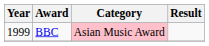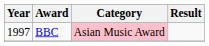 <table class="wikitable sortable">
 <tr style="background:#b0c4de; text-align:center;">
 <th>Year</th>
 <th>Award</th>
 <th>Category</th>
 <th>Result</th>
 </tr>
 <tr>
-<td rowspan="1">1999</td>
+<td rowspan="1">1997</td>
 <td><a href='#'>BBC</a></td>
 <td style="background: pink;">Asian Music Award</td>
 <td></td>
 </tr>
 <tr>
 </tr>
 </table>
